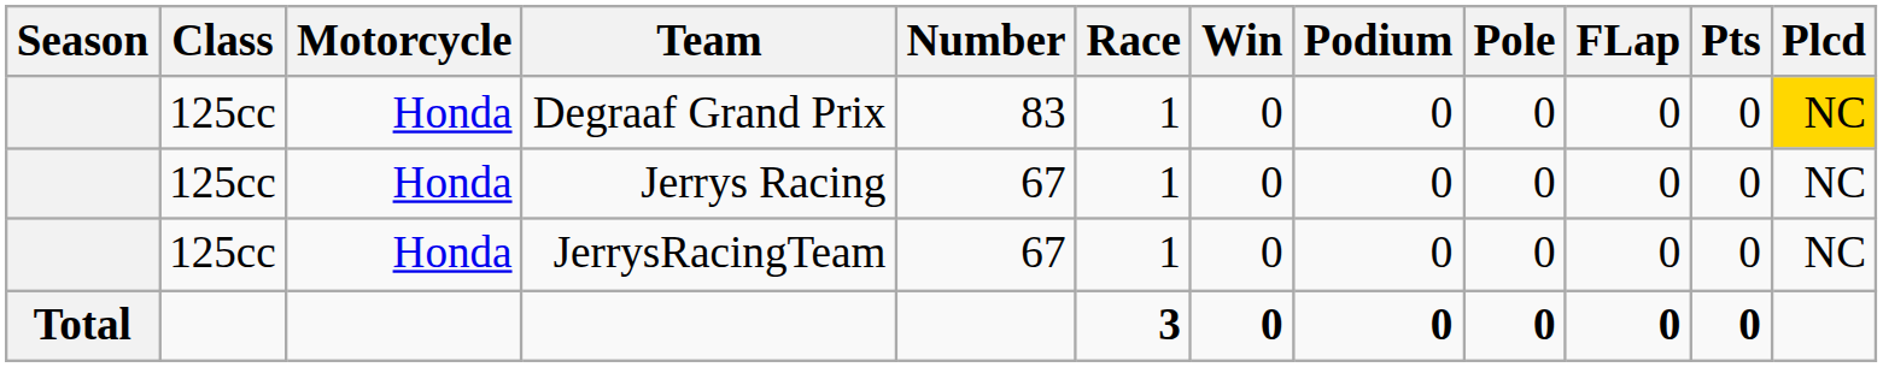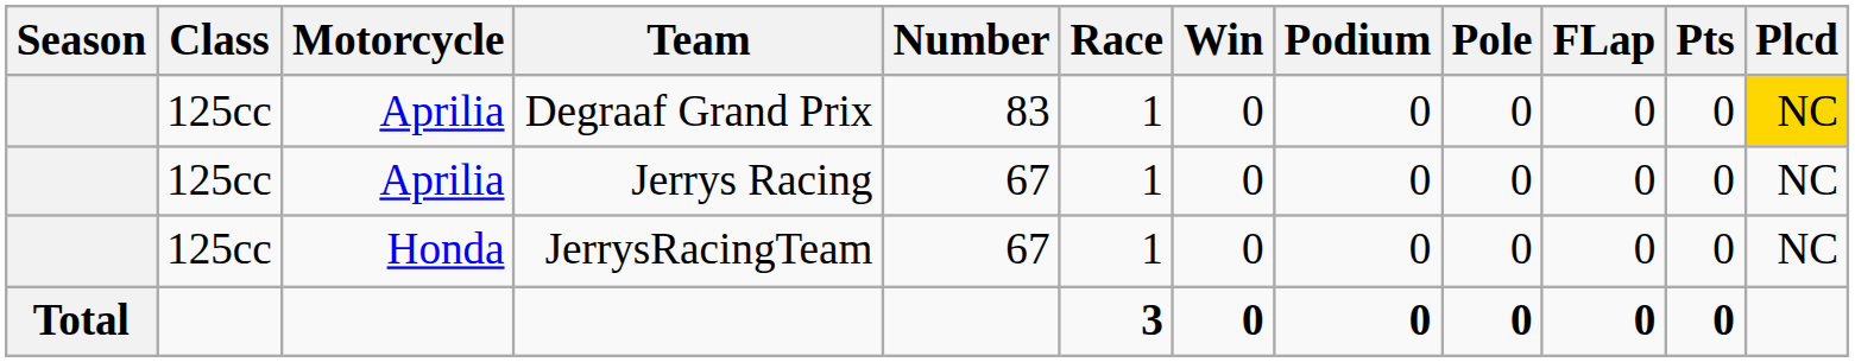 <table class="wikitable">
 <tr>
 <th>Season</th>
 <th>Class</th>
 <th>Motorcycle</th>
 <th>Team</th>
 <th>Number</th>
 <th>Race</th>
 <th>Win</th>
 <th>Podium</th>
 <th>Pole</th>
 <th>FLap</th>
 <th>Pts</th>
 <th>Plcd</th>
 </tr>
 <tr align="right">
 <th></th>
 <td>125cc</td>
-<td><a href='#'>Honda</a></td>
+<td><a href='#'>Aprilia</a></td>
 <td>Degraaf Grand Prix</td>
 <td>83</td>
 <td>1</td>
 <td>0</td>
 <td>0</td>
 <td>0</td>
 <td>0</td>
 <td>0</td>
 <td style="background: gold;">NC</td>
 </tr>
 <tr align="right">
 <th></th>
 <td>125cc</td>
-<td><a href='#'>Honda</a></td>
+<td><a href='#'>Aprilia</a></td>
 <td>Jerrys Racing</td>
 <td>67</td>
 <td>1</td>
 <td>0</td>
 <td>0</td>
 <td>0</td>
 <td>0</td>
 <td>0</td>
 <td>NC</td>
 </tr>
 <tr align="right">
 <th></th>
 <td>125cc</td>
 <td><a href='#'>Honda</a></td>
 <td>JerrysRacingTeam</td>
 <td>67</td>
 <td>1</td>
 <td>0</td>
 <td>0</td>
 <td>0</td>
 <td>0</td>
 <td>0</td>
 <td>NC</td>
 </tr>
 <tr align="right">
 <th>Total</th>
 <td></td>
 <td></td>
 <td></td>
 <td></td>
 <td><strong>3</strong></td>
 <td><strong>0</strong></td>
 <td><strong>0</strong></td>
 <td><strong>0</strong></td>
 <td><strong>0</strong></td>
 <td><strong>0</strong></td>
 <td></td>
 </tr>
 </table>
